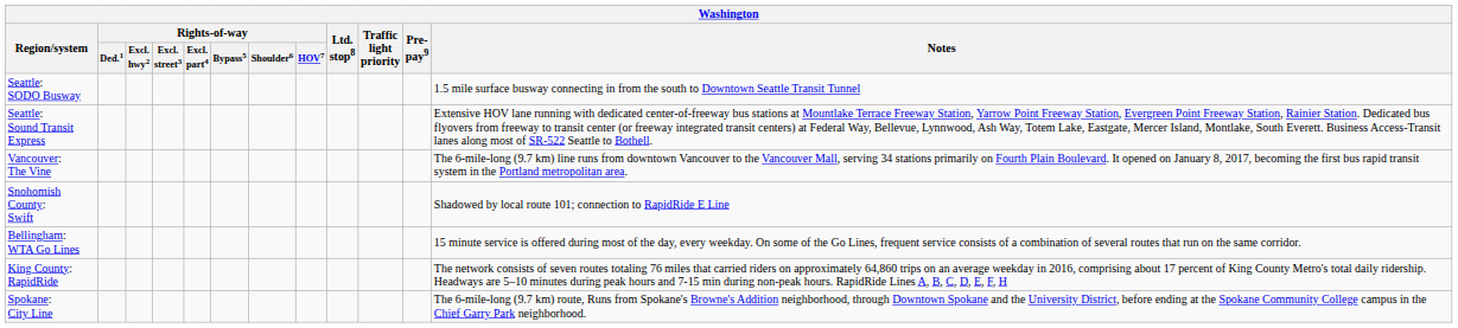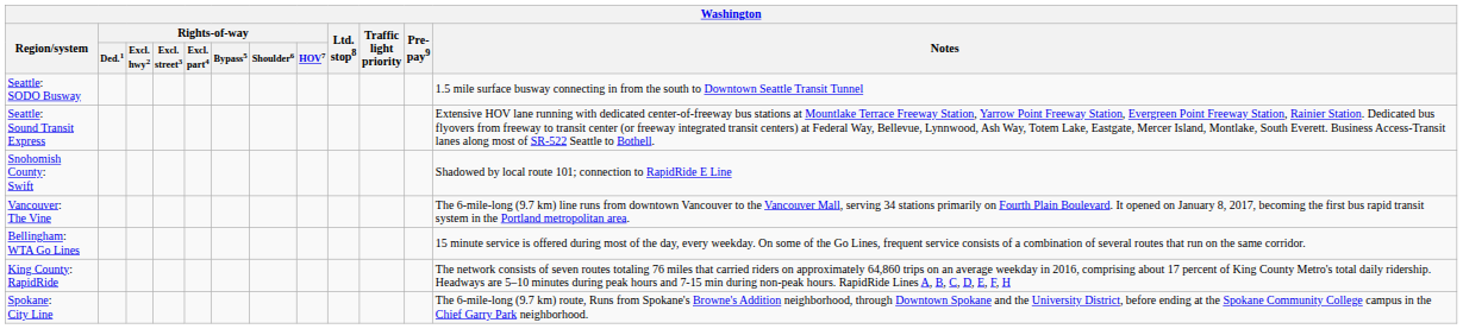 <table class="wikitable">
 <tr>
 <th colspan="12"><a href='#'>Washington</a></th>
 </tr>
 <tr>
 <th rowspan="2">Region/system</th>
 <th colspan="7">Rights-of-way</th>
 <th rowspan="2">Ltd.<br>stop<sup>8</sup></th>
 <th rowspan="2">Traffic<br>light<br>priority</th>
 <th rowspan="2">Pre-<br>pay<sup>9</sup></th>
 <th rowspan="2">Notes</th>
 </tr>
 <tr style="font-size: smaller">
 <th>Ded.<sup>1</sup></th>
 <th>Excl.<br>hwy<sup>2</sup></th>
 <th>Excl.<br>street<sup>3</sup></th>
 <th>Excl.<br>part<sup>4</sup></th>
 <th>Bypass<sup>5</sup></th>
 <th>Shoulder<sup>6</sup></th>
 <th><a href='#'>HOV</a><sup>7</sup></th>
 </tr>
 <tr>
 <td><a href='#'>Seattle</a>:<br><a href='#'>SODO Busway</a></td>
 <td></td>
 <td></td>
 <td></td>
 <td></td>
 <td></td>
 <td></td>
 <td></td>
 <td></td>
 <td></td>
 <td></td>
 <td>1.5 mile surface busway connecting in from the south to <a href='#'>Downtown Seattle Transit Tunnel</a></td>
 </tr>
 <tr>
 <td><a href='#'>Seattle</a>:<br><a href='#'>Sound Transit Express</a></td>
 <td></td>
 <td></td>
 <td></td>
 <td></td>
 <td></td>
 <td></td>
 <td></td>
 <td></td>
 <td></td>
 <td></td>
 <td>Extensive HOV lane running with dedicated center-of-freeway bus stations at <a href='#'>Mountlake Terrace Freeway Station</a>, <a href='#'>Yarrow Point Freeway Station</a>, <a href='#'>Evergreen Point Freeway Station</a>, <a href='#'>Rainier Station</a>. Dedicated bus flyovers from freeway to transit center (or freeway integrated transit centers) at Federal Way, Bellevue, Lynnwood, Ash Way, Totem Lake, Eastgate, Mercer Island, Montlake, South Everett. Business Access-Transit lanes along most of <a href='#'>SR-522</a> Seattle to <a href='#'>Bothell</a>.</td>
 </tr>
 <tr>
+<td><a href='#'>Snohomish County</a>:<br><a href='#'>Swift</a></td>
+<td></td>
+<td></td>
+<td></td>
+<td></td>
+<td></td>
+<td></td>
+<td></td>
+<td></td>
+<td></td>
+<td></td>
+<td>Shadowed by local route 101; connection to <a href='#'>RapidRide E Line</a></td>
+</tr>
+<tr>
 <td><a href='#'>Vancouver</a>:<br><a href='#'>The Vine</a></td>
 <td></td>
 <td></td>
 <td></td>
 <td></td>
 <td></td>
 <td></td>
 <td></td>
 <td></td>
 <td></td>
 <td></td>
 <td>The 6-mile-long (9.7 km) line runs from downtown Vancouver to the <a href='#'>Vancouver Mall</a>, serving 34 stations primarily on <a href='#'>Fourth Plain Boulevard</a>. It opened on January 8, 2017, becoming the first bus rapid transit system in the <a href='#'>Portland metropolitan area</a>.</td>
-</tr>
-<tr>
-<td><a href='#'>Snohomish County</a>:<br><a href='#'>Swift</a></td>
-<td></td>
-<td></td>
-<td></td>
-<td></td>
-<td></td>
-<td></td>
-<td></td>
-<td></td>
-<td></td>
-<td></td>
-<td>Shadowed by local route 101; connection to <a href='#'>RapidRide E Line</a></td>
 </tr>
 <tr>
 <td><a href='#'>Bellingham</a>:<br><a href='#'>WTA Go Lines</a></td>
 <td></td>
 <td></td>
 <td></td>
 <td></td>
 <td></td>
 <td></td>
 <td></td>
 <td></td>
 <td></td>
 <td></td>
 <td>15 minute service is offered during most of the day, every weekday. On some of the Go Lines, frequent service consists of a combination of several routes that run on the same corridor.</td>
 </tr>
 <tr>
 <td><a href='#'>King County</a>:<br><a href='#'>RapidRide</a></td>
 <td></td>
 <td></td>
 <td></td>
 <td></td>
 <td></td>
 <td></td>
 <td></td>
 <td></td>
 <td></td>
 <td></td>
 <td>The network consists of seven routes totaling 76 miles that carried riders on approximately 64,860 trips on an average weekday in 2016, comprising about 17 percent of King County Metro's total daily ridership. Headways are 5–10 minutes during peak hours and 7-15 min during non-peak hours. RapidRide Lines <a href='#'>A</a>, <a href='#'>B</a>, <a href='#'>C</a>, <a href='#'>D</a>, <a href='#'>E</a>, <a href='#'>F</a>, <a href='#'>H</a></td>
 </tr>
 <tr>
 <td><a href='#'>Spokane</a>:<br><a href='#'>City Line</a></td>
 <td></td>
 <td></td>
 <td></td>
 <td></td>
 <td></td>
 <td></td>
 <td></td>
 <td></td>
 <td></td>
 <td></td>
 <td>The 6-mile-long (9.7 km) route, Runs from Spokane's <a href='#'>Browne's Addition</a> neighborhood, through <a href='#'>Downtown Spokane</a> and the <a href='#'>University District</a>, before ending at the <a href='#'>Spokane Community College</a> campus in the <a href='#'>Chief Garry Park</a> neighborhood.</td>
 </tr>
 </table>
